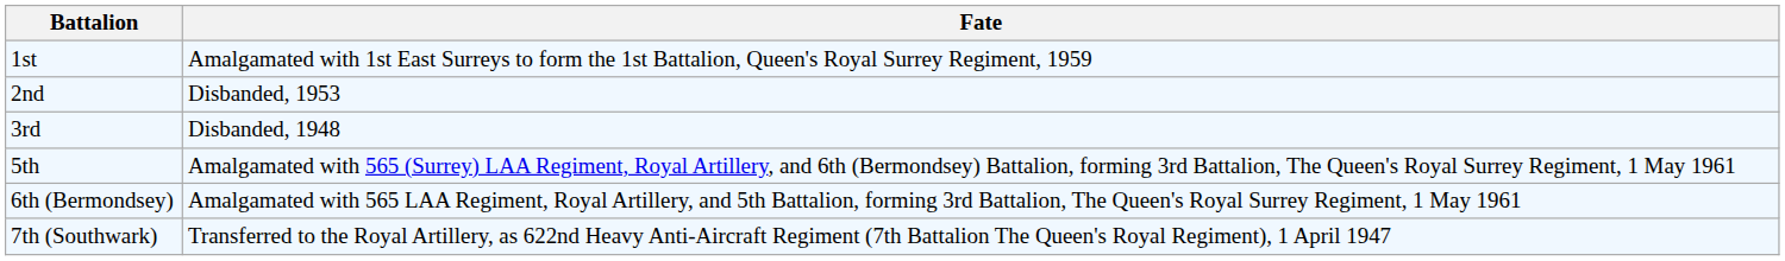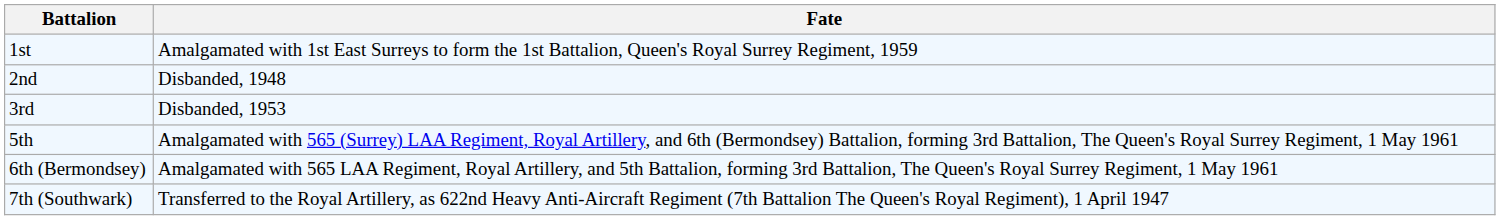 <table class="wikitable" style="width:100%;">
 <tr>
 <th>Battalion</th>
 <th>Fate</th>
 </tr>
 <tr style="background:#f0f8ff;">
 <td>1st</td>
 <td>Amalgamated with 1st East Surreys to form the 1st Battalion, Queen's Royal Surrey Regiment, 1959</td>
 </tr>
 <tr style="background:#f0f8ff;">
 <td>2nd</td>
-<td>Disbanded, 1953</td>
+<td>Disbanded, 1948</td>
 </tr>
 <tr style="background:#f0f8ff;">
 <td>3rd</td>
-<td>Disbanded, 1948</td>
+<td>Disbanded, 1953</td>
 </tr>
 <tr style="background:#f0f8ff;">
 <td>5th</td>
 <td>Amalgamated with <a href='#'>565 (Surrey) LAA Regiment, Royal Artillery</a>, and 6th (Bermondsey) Battalion, forming 3rd Battalion, The Queen's Royal Surrey Regiment, 1 May 1961</td>
 </tr>
 <tr style="background:#f0f8ff;">
 <td>6th (Bermondsey)</td>
 <td>Amalgamated with 565 LAA Regiment, Royal Artillery, and 5th Battalion, forming 3rd Battalion, The Queen's Royal Surrey Regiment, 1 May 1961</td>
 </tr>
 <tr style="background:#f0f8ff;">
 <td>7th (Southwark)</td>
 <td>Transferred to the Royal Artillery, as 622nd Heavy Anti-Aircraft Regiment (7th Battalion The Queen's Royal Regiment), 1 April 1947</td>
 </tr>
 </table>
